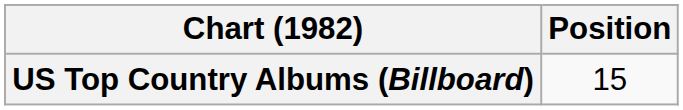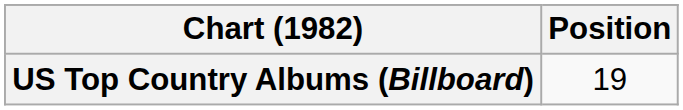 <table class="wikitable plainrowheaders" style="text-align:center">
 <tr>
 <th scope="col">Chart (1982)</th>
 <th scope="col">Position</th>
 </tr>
 <tr>
 <th scope="row">US Top Country Albums (<em>Billboard</em>)</th>
-<td>15</td>
+<td>19</td>
 </tr>
 </table>
